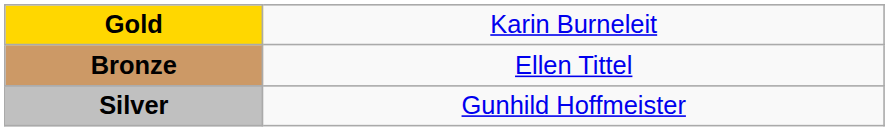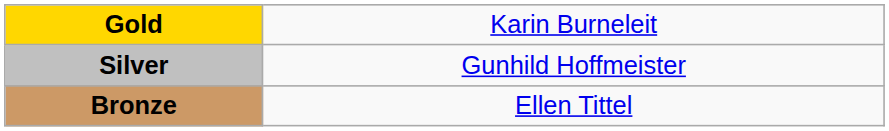 <table class="wikitable" style="text-align:center; " width="35%">
 <tr>
 <td bgcolor="gold"><strong>Gold</strong></td>
 <td><a href='#'>Karin Burneleit</a><br>  <small><em></em></small></td>
 </tr>
 <tr>
+<td bgcolor="silver"><strong>Silver</strong></td>
+<td><a href='#'>Gunhild Hoffmeister</a><br>  <small><em></em></small></td>
+</tr>
+<tr>
 <td bgcolor="CC9966"><strong>Bronze</strong></td>
 <td><a href='#'>Ellen Tittel</a><br>  <small><em></em></small></td>
 </tr>
-<tr>
-<td bgcolor="silver"><strong>Silver</strong></td>
-<td><a href='#'>Gunhild Hoffmeister</a><br>  <small><em></em></small></td>
-</tr>
 </table>
